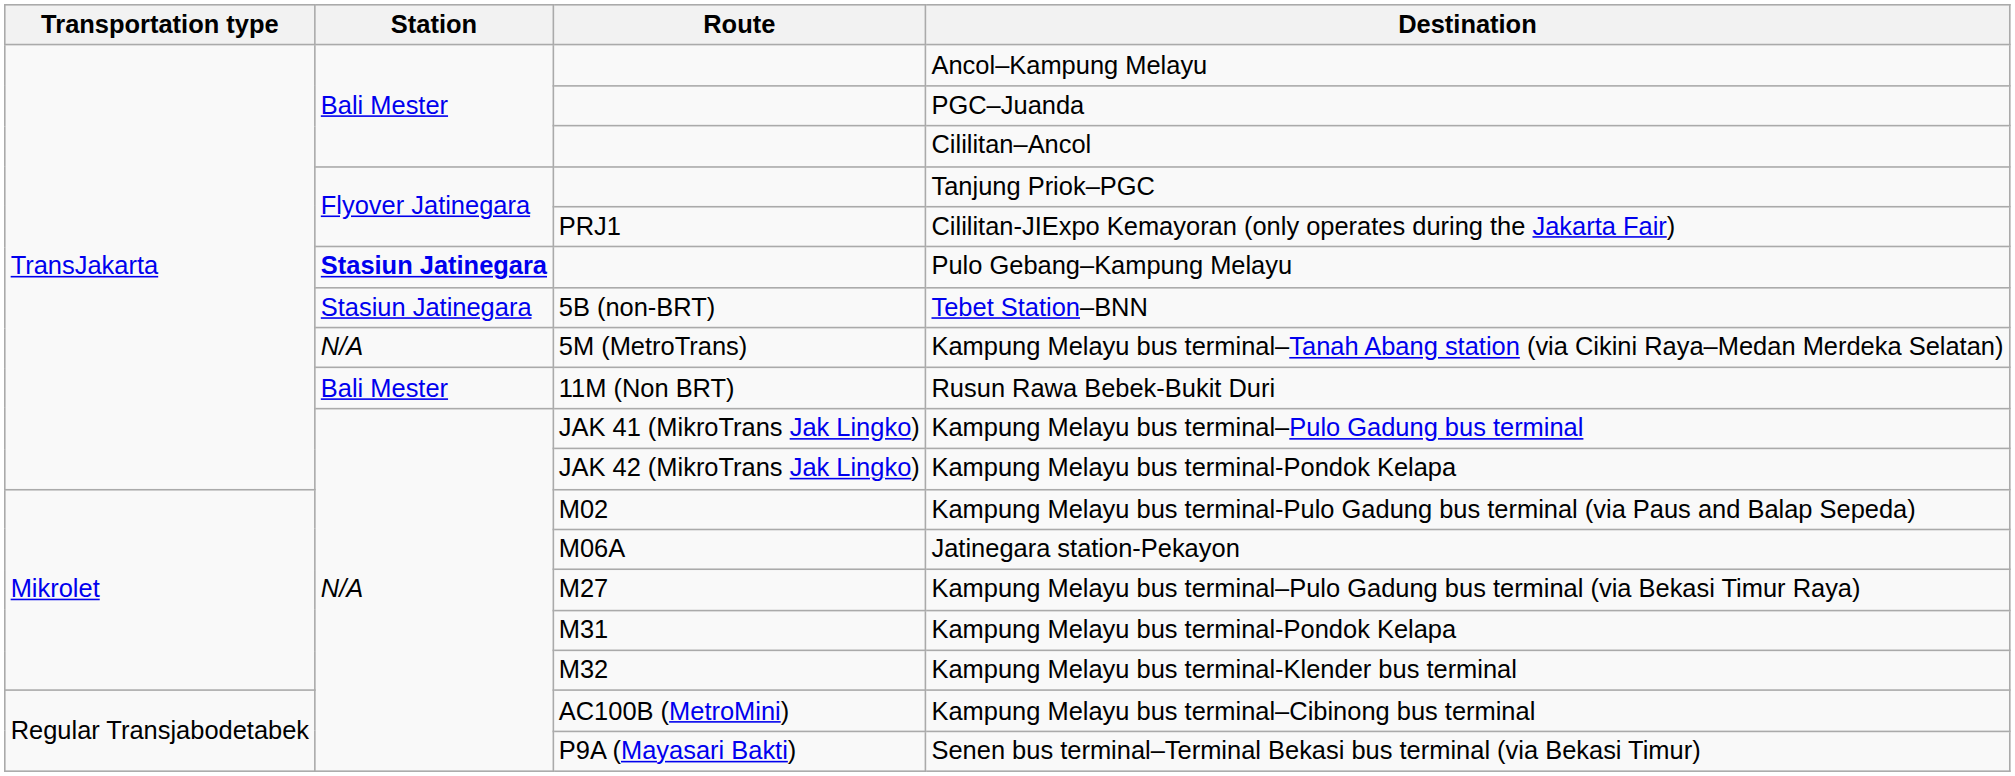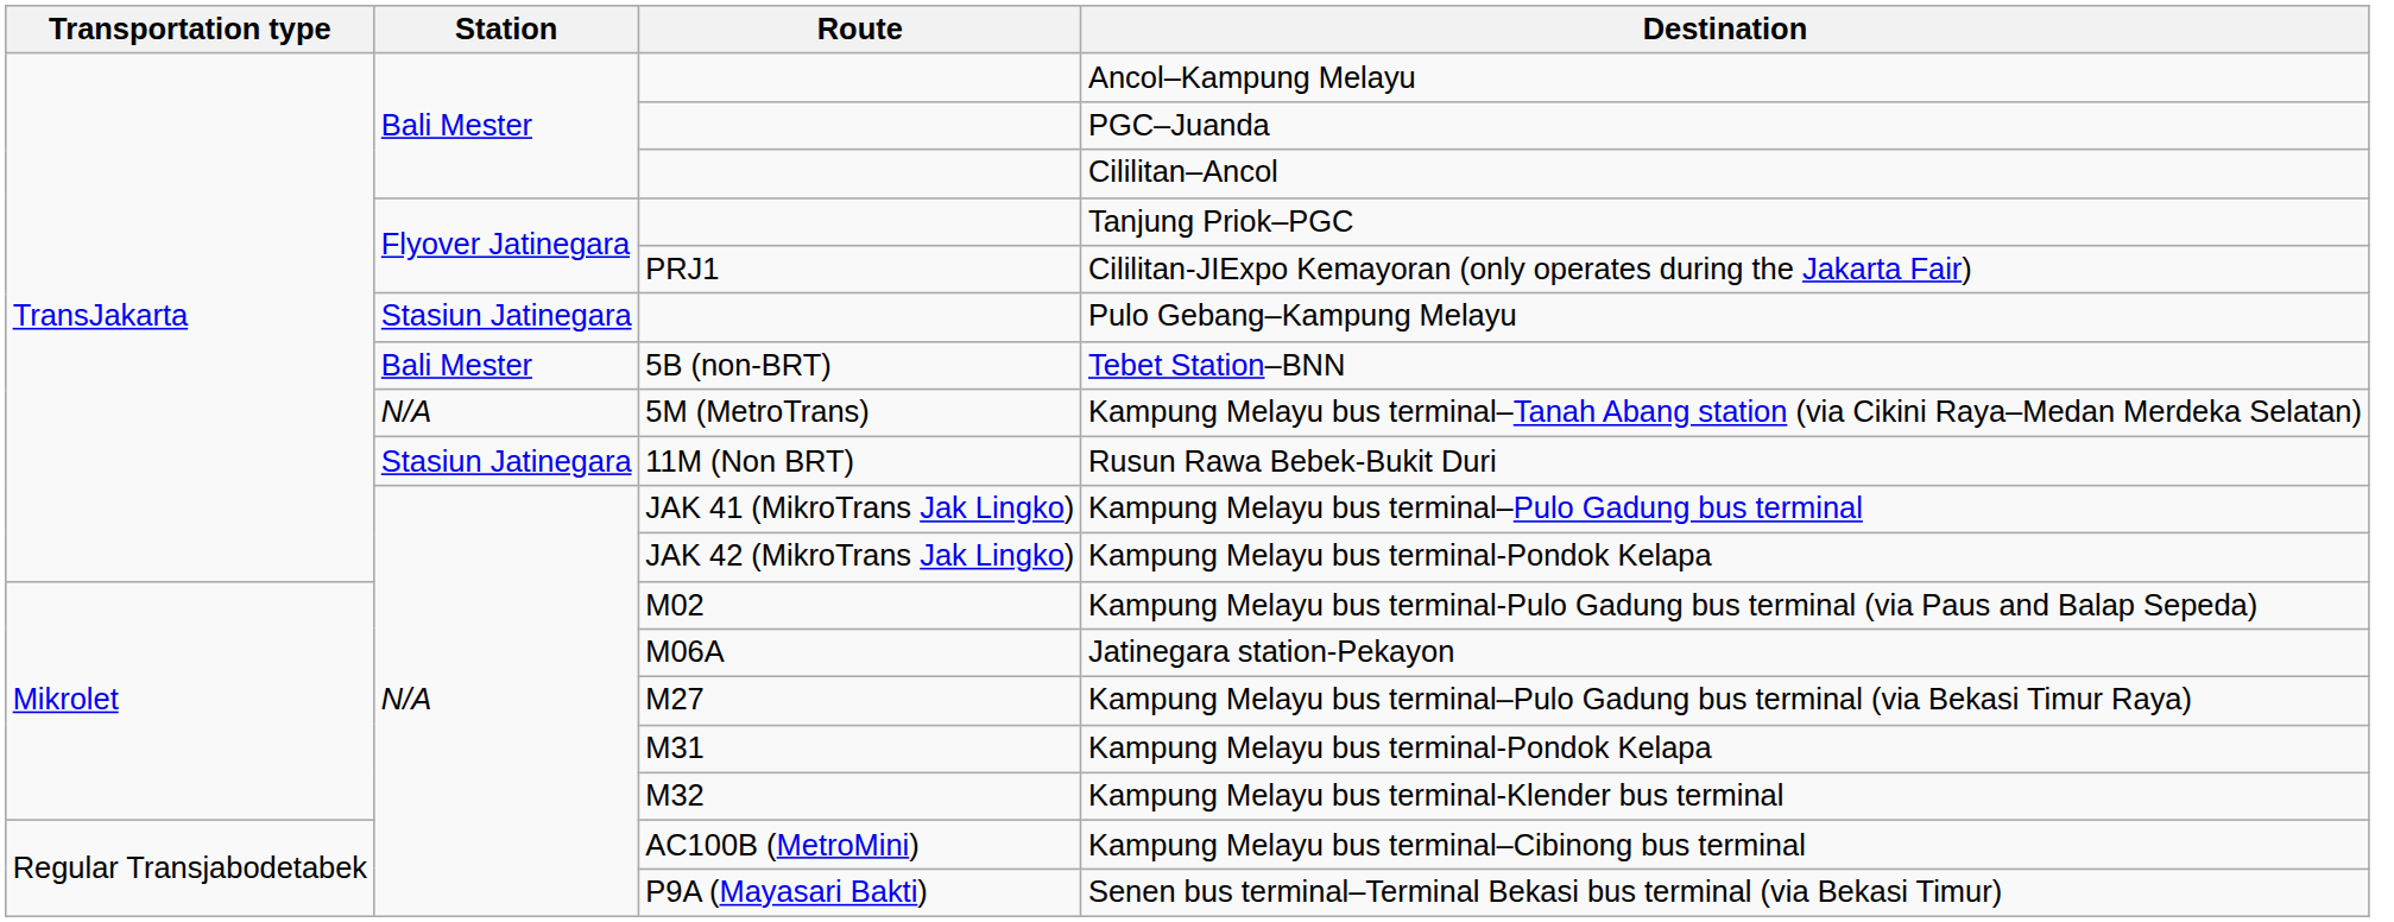 <table class="wikitable">
 <tr>
 <th>Transportation type</th>
 <th>Station</th>
 <th>Route</th>
 <th>Destination</th>
 </tr>
 <tr>
 <td rowspan="11"><a href='#'>TransJakarta</a></td>
 <td rowspan="3"><a href='#'>Bali Mester</a></td>
 <td></td>
 <td>Ancol–Kampung Melayu</td>
 </tr>
 <tr>
 <td></td>
 <td>PGC–Juanda</td>
 </tr>
 <tr>
 <td></td>
 <td>Cililitan–Ancol</td>
 </tr>
 <tr>
 <td rowspan="2"><a href='#'>Flyover Jatinegara</a></td>
 <td></td>
 <td>Tanjung Priok–PGC</td>
 </tr>
 <tr>
 <td>PRJ1</td>
 <td>Cililitan-JIExpo Kemayoran (only operates during the <a href='#'>Jakarta Fair</a>)</td>
 </tr>
 <tr>
-<td><strong><a href='#'>Stasiun Jatinegara</a></strong></td>
+<td><a href='#'>Stasiun Jatinegara</a></td>
 <td></td>
 <td>Pulo Gebang–Kampung Melayu</td>
 </tr>
 <tr>
-<td><a href='#'>Stasiun Jatinegara</a></td>
+<td><a href='#'>Bali Mester</a></td>
 <td>5B (non-BRT)</td>
 <td><a href='#'>Tebet Station</a>–BNN</td>
 </tr>
 <tr>
 <td><em>N/A</em></td>
 <td>5M (MetroTrans)</td>
 <td>Kampung Melayu bus terminal–<a href='#'>Tanah Abang station</a> (via Cikini Raya–Medan Merdeka Selatan)</td>
 </tr>
 <tr>
-<td><a href='#'>Bali Mester</a></td>
+<td><a href='#'>Stasiun Jatinegara</a></td>
 <td>11M (Non BRT)</td>
 <td>Rusun Rawa Bebek-Bukit Duri</td>
 </tr>
 <tr>
 <td rowspan="9"><em>N/A</em></td>
 <td>JAK 41 (MikroTrans <a href='#'>Jak Lingko</a>)</td>
 <td>Kampung Melayu bus terminal–<a href='#'>Pulo Gadung bus terminal</a></td>
 </tr>
 <tr>
 <td>JAK 42 (MikroTrans <a href='#'>Jak Lingko</a>)</td>
 <td>Kampung Melayu bus terminal-Pondok Kelapa</td>
 </tr>
 <tr>
 <td rowspan="5"><a href='#'>Mikrolet</a></td>
 <td>M02</td>
 <td>Kampung Melayu bus terminal-Pulo Gadung bus terminal (via Paus and Balap Sepeda)</td>
 </tr>
 <tr>
 <td>M06A</td>
 <td>Jatinegara station-Pekayon</td>
 </tr>
 <tr>
 <td>M27</td>
 <td>Kampung Melayu bus terminal–Pulo Gadung bus terminal (via Bekasi Timur Raya)</td>
 </tr>
 <tr>
 <td>M31</td>
 <td>Kampung Melayu bus terminal-Pondok Kelapa</td>
 </tr>
 <tr>
 <td>M32</td>
 <td>Kampung Melayu bus terminal-Klender bus terminal</td>
 </tr>
 <tr>
 <td rowspan="2">Regular Transjabodetabek</td>
 <td>AC100B (<a href='#'>MetroMini</a>)</td>
 <td>Kampung Melayu bus terminal–Cibinong bus terminal</td>
 </tr>
 <tr>
 <td>P9A (<a href='#'>Mayasari Bakti</a>)</td>
 <td>Senen bus terminal–Terminal Bekasi bus terminal (via Bekasi Timur)</td>
 </tr>
 </table>
